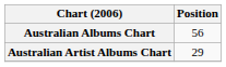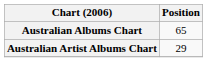 <table class="wikitable sortable plainrowheaders" style="text-align:center">
 <tr>
 <th scope="col">Chart (2006)</th>
 <th scope="col">Position</th>
 </tr>
 <tr>
 <th scope="row">Australian Albums Chart</th>
-<td>56</td>
+<td>65</td>
 </tr>
 <tr>
 <th scope="row">Australian Artist Albums Chart</th>
 <td>29</td>
 </tr>
 <tr>
 </tr>
 </table>
